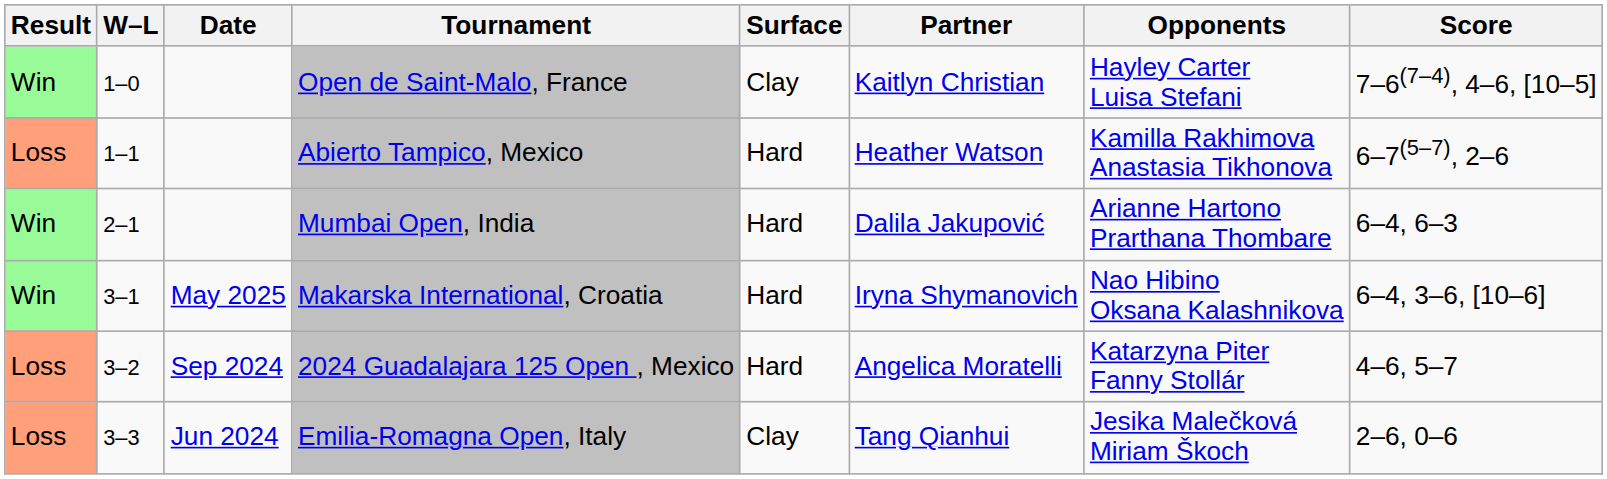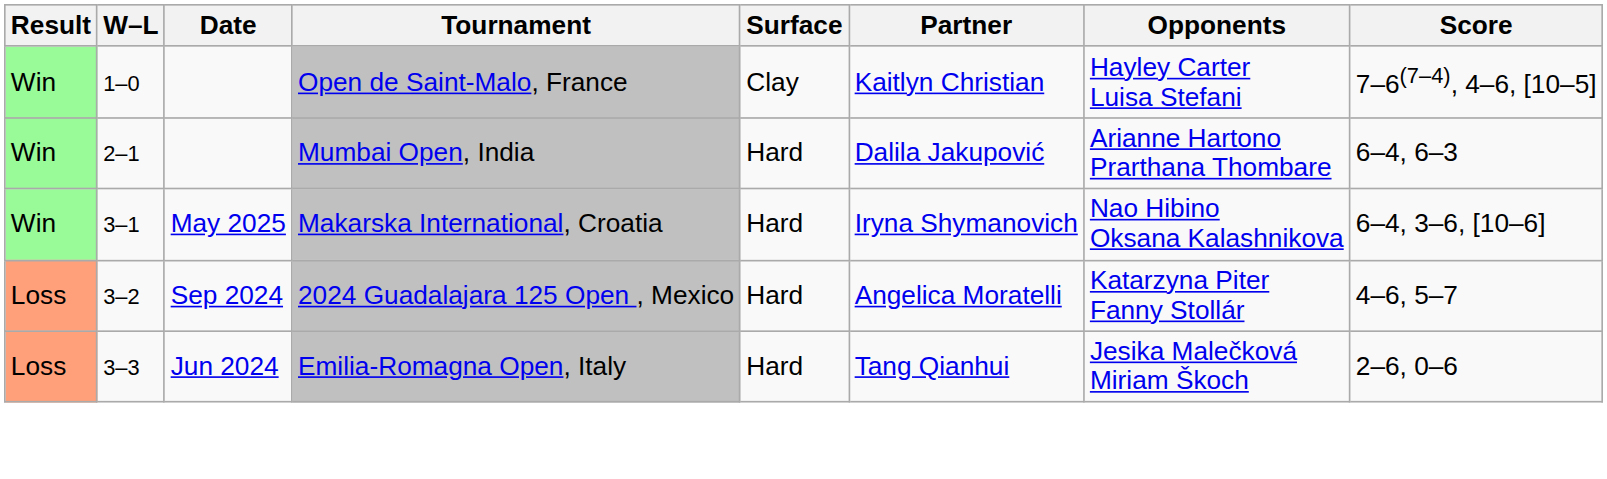 <table class="sortable wikitable">
 <tr>
 <th>Result</th>
 <th class="unsortable">W–L</th>
 <th>Date</th>
 <th>Tournament</th>
 <th>Surface</th>
 <th>Partner</th>
 <th>Opponents</th>
 <th class="unsortable">Score</th>
 </tr>
 <tr>
 <td style="background:#98fb98;">Win</td>
 <td><small>1–0</small></td>
 <td><a href='#'></a></td>
 <td bgcolor=silver><a href='#'>Open de Saint-Malo</a>, France</td>
 <td>Clay</td>
 <td> <a href='#'>Kaitlyn Christian</a></td>
 <td> <a href='#'>Hayley Carter</a> <br>  <a href='#'>Luisa Stefani</a></td>
 <td>7–6<sup>(7–4)</sup>, 4–6, [10–5]</td>
-</tr>
-<tr>
-<td style="background:#ffa07a;">Loss</td>
-<td><small>1–1</small></td>
-<td><a href='#'></a></td>
-<td bgcolor=silver><a href='#'>Abierto Tampico</a>, Mexico</td>
-<td>Hard</td>
-<td> <a href='#'>Heather Watson</a></td>
-<td> <a href='#'>Kamilla Rakhimova</a> <br>  <a href='#'>Anastasia Tikhonova</a></td>
-<td>6–7<sup>(5–7)</sup>, 2–6</td>
 </tr>
 <tr>
 <td style="background:#98fb98;">Win</td>
 <td><small>2–1</small></td>
 <td><a href='#'></a></td>
 <td bgcolor=silver><a href='#'>Mumbai Open</a>, India</td>
 <td>Hard</td>
 <td> <a href='#'>Dalila Jakupović</a></td>
 <td> <a href='#'>Arianne Hartono</a> <br>  <a href='#'>Prarthana Thombare</a></td>
 <td>6–4, 6–3</td>
 </tr>
 <tr>
 <td style=background:#98fb98;>Win</td>
 <td><small>3–1</small></td>
 <td><a href='#'>May 2025</a></td>
 <td bgcolor=silver><a href='#'>Makarska International</a>, Croatia</td>
 <td>Hard</td>
 <td> <a href='#'>Iryna Shymanovich</a></td>
 <td> <a href='#'>Nao Hibino</a> <br>  <a href='#'>Oksana Kalashnikova</a></td>
 <td>6–4, 3–6, [10–6]</td>
 </tr>
 <tr>
 <td style="background:#ffa07a;">Loss</td>
 <td><small>3–2</small></td>
 <td><a href='#'>Sep 2024</a></td>
 <td style=background:silver><a href='#'>2024 Guadalajara 125 Open </a>, Mexico</td>
 <td>Hard</td>
 <td> <a href='#'>Angelica Moratelli</a></td>
 <td> <a href='#'>Katarzyna Piter</a> <br>  <a href='#'>Fanny Stollár</a></td>
 <td>4–6, 5–7</td>
 </tr>
 <tr>
 <td style="background:#ffa07a;">Loss</td>
 <td><small>3–3</small></td>
 <td><a href='#'>Jun 2024</a></td>
 <td style=background:silver><a href='#'>Emilia-Romagna Open</a>, Italy</td>
-<td>Clay</td>
+<td>Hard</td>
 <td> <a href='#'>Tang Qianhui</a></td>
 <td> <a href='#'>Jesika Malečková</a> <br>  <a href='#'>Miriam Škoch</a></td>
 <td>2–6, 0–6</td>
 </tr>
 </table>
